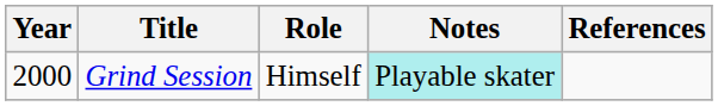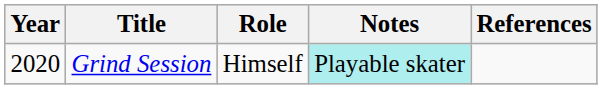 <table class="wikitable sortable">
 <tr>
 <th>Year</th>
 <th>Title</th>
 <th>Role</th>
 <th class="unsortable">Notes</th>
 <th>References</th>
 </tr>
 <tr>
-<td>2000</td>
+<td>2020</td>
 <td><em><a href='#'>Grind Session</a></em></td>
 <td>Himself</td>
 <td style="background: paleturquoise;">Playable skater</td>
 <td></td>
 </tr>
 </table>
